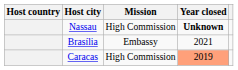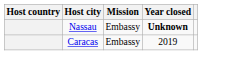 <table class="wikitable plainrowheaders" style="text-align:center;">
 <tr>
 <th scope="col">Host country</th>
 <th scope="col">Host city</th>
 <th scope="col">Mission</th>
 <th scope="col">Year closed</th>
 <th scope="col"></th>
 </tr>
 <tr>
 <th scope="row"></th>
 <td><a href='#'>Nassau</a></td>
-<td>High Commission</td>
+<td>Embassy</td>
 <td><strong>Unknown</strong></td>
 <td></td>
 </tr>
 <tr>
 <th scope="row"></th>
-<td><a href='#'>Brasília</a></td>
+<td><a href='#'>Caracas</a></td>
 <td>Embassy</td>
-<td>2021</td>
-<td></td>
-</tr>
-<tr>
-<th scope="row"></th>
-<td><a href='#'>Caracas</a></td>
-<td>High Commission</td>
-<td style="background: lightsalmon;">2019</td>
+<td>2019</td>
 <td></td>
 </tr>
 </table>
